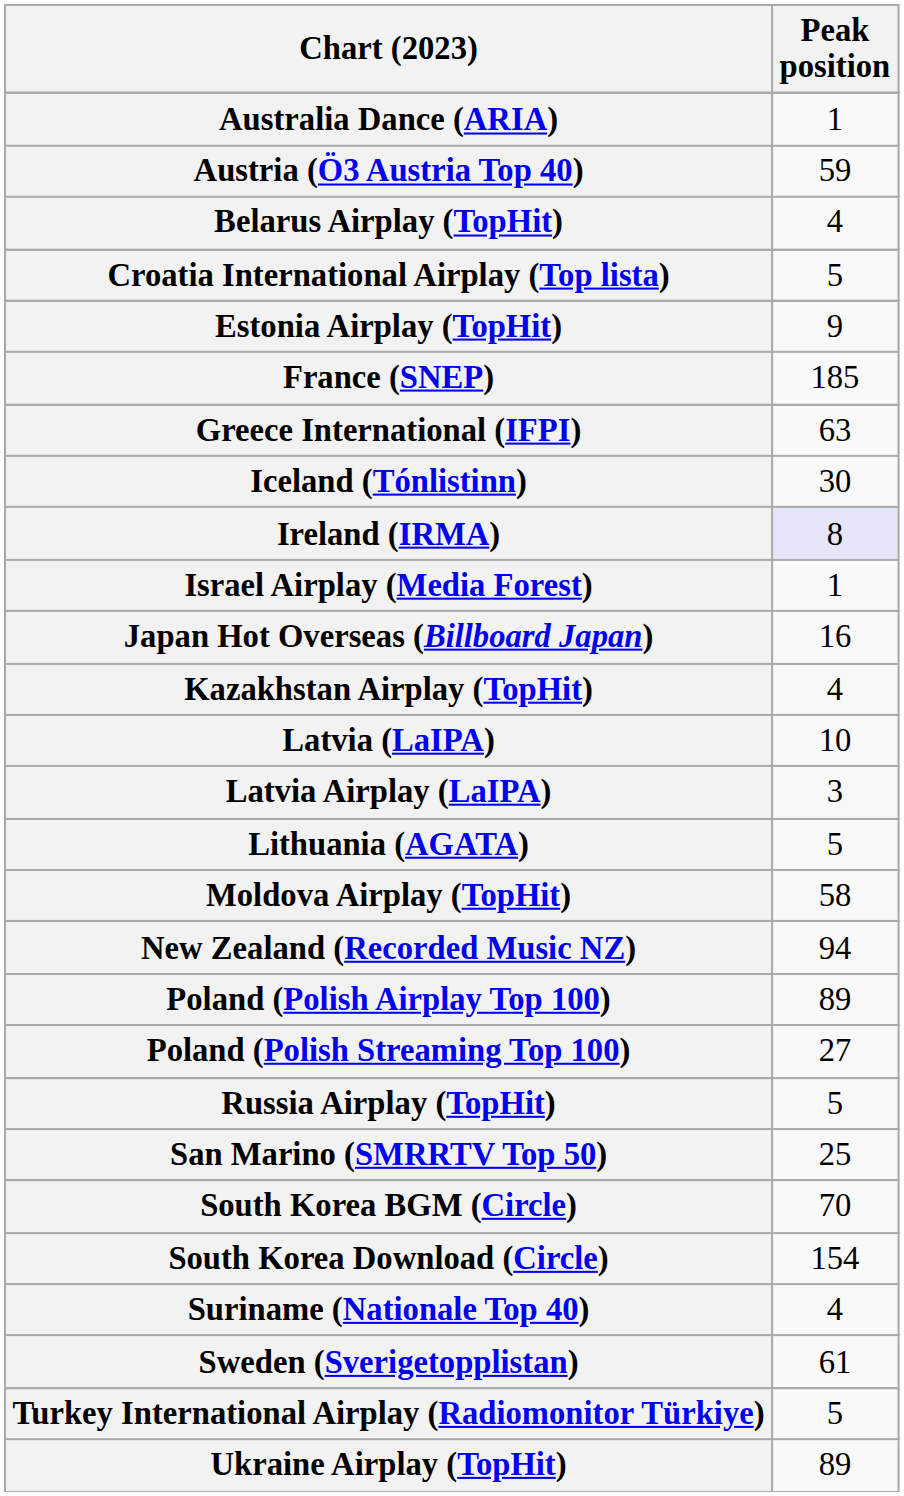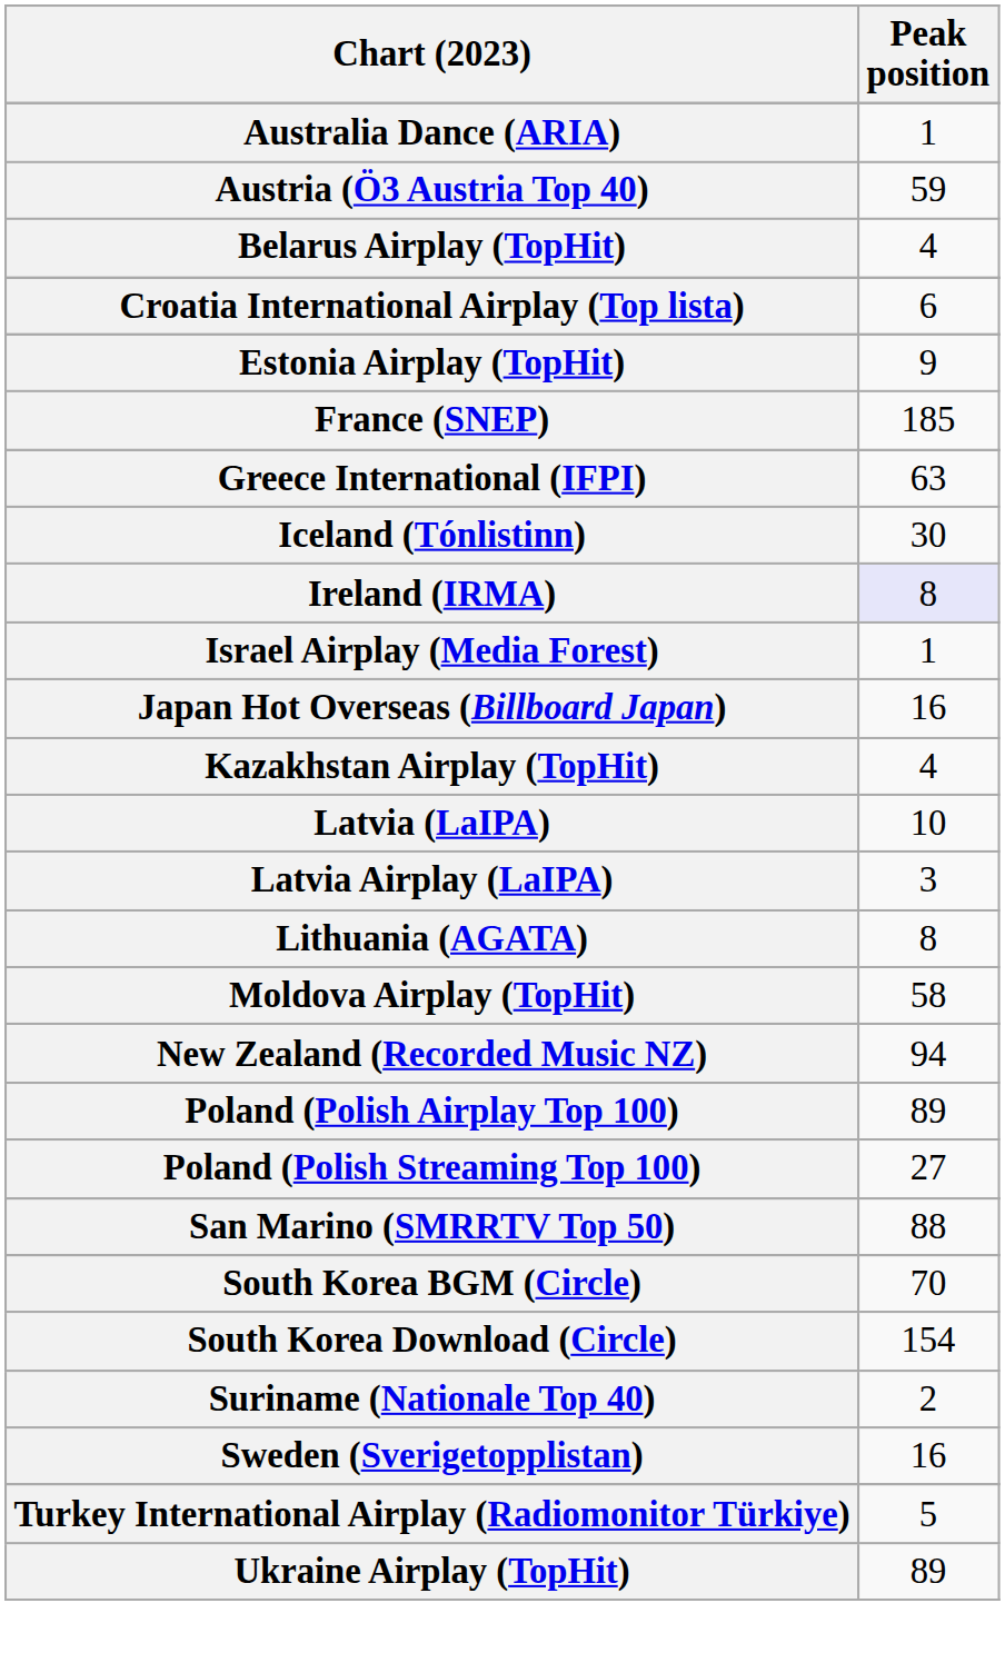 <table class="wikitable sortable plainrowheaders" style="text-align:center">
 <tr>
 <th scope="col">Chart (2023)</th>
 <th scope="col">Peak<br>position</th>
 </tr>
 <tr>
 </tr>
 <tr>
 <th scope="row">Australia Dance (<a href='#'>ARIA</a>)</th>
 <td>1</td>
 </tr>
 <tr>
 <th scope="row">Austria (<a href='#'>Ö3 Austria Top 40</a>)</th>
 <td>59</td>
 </tr>
 <tr>
 <th scope="row">Belarus Airplay (<a href='#'>TopHit</a>)</th>
 <td>4</td>
 </tr>
 <tr>
 </tr>
 <tr>
 </tr>
 <tr>
 </tr>
 <tr>
 <th scope="row">Croatia International Airplay (<a href='#'>Top lista</a>)</th>
-<td>5</td>
+<td>6</td>
 </tr>
 <tr>
 </tr>
 <tr>
 <th scope="row">Estonia Airplay (<a href='#'>TopHit</a>)</th>
 <td>9</td>
 </tr>
 <tr>
 <th scope="row">France (<a href='#'>SNEP</a>)</th>
 <td>185</td>
 </tr>
 <tr>
 </tr>
 <tr>
 </tr>
 <tr>
 <th scope="row">Greece International (<a href='#'>IFPI</a>)</th>
 <td>63</td>
 </tr>
 <tr>
 <th scope="row">Iceland (<a href='#'>Tónlistinn</a>)</th>
 <td>30</td>
 </tr>
 <tr>
 <th scope="row">Ireland (<a href='#'>IRMA</a>)</th>
 <td style="background: lavender;">8</td>
 </tr>
 <tr>
 <th scope="row">Israel Airplay (<a href='#'>Media Forest</a>)</th>
 <td>1</td>
 </tr>
 <tr>
 <th scope="row">Japan Hot Overseas (<em><a href='#'>Billboard Japan</a></em>)</th>
 <td>16</td>
 </tr>
 <tr>
 <th scope="row">Kazakhstan Airplay (<a href='#'>TopHit</a>)</th>
 <td>4</td>
 </tr>
 <tr>
 <th scope="row">Latvia (<a href='#'>LaIPA</a>)</th>
 <td>10</td>
 </tr>
 <tr>
 <th scope="row">Latvia Airplay (<a href='#'>LaIPA</a>)</th>
 <td>3</td>
 </tr>
 <tr>
 <th scope="row">Lithuania (<a href='#'>AGATA</a>)</th>
-<td>5</td>
+<td>8</td>
 </tr>
 <tr>
 <th scope="row">Moldova Airplay (<a href='#'>TopHit</a>)</th>
 <td>58</td>
 </tr>
 <tr>
 </tr>
 <tr>
 </tr>
 <tr>
 <th scope="row">New Zealand (<a href='#'>Recorded Music NZ</a>)</th>
 <td>94</td>
 </tr>
 <tr>
 <th scope="row">Poland (<a href='#'>Polish Airplay Top 100</a>)</th>
 <td>89</td>
 </tr>
 <tr>
 <th scope="row">Poland (<a href='#'>Polish Streaming Top 100</a>)</th>
 <td>27</td>
 </tr>
 <tr>
 </tr>
 <tr>
-<th scope="row">Russia Airplay (<a href='#'>TopHit</a>)</th>
-<td>5</td>
-</tr>
-<tr>
 <th scope="row">San Marino (<a href='#'>SMRRTV Top 50</a>)</th>
-<td>25</td>
+<td>88</td>
 </tr>
 <tr>
 </tr>
 <tr>
 <th scope="row">South Korea BGM (<a href='#'>Circle</a>)</th>
 <td>70</td>
 </tr>
 <tr>
 <th scope="row">South Korea Download (<a href='#'>Circle</a>)</th>
 <td>154</td>
 </tr>
 <tr>
 <th scope="row">Suriname (<a href='#'>Nationale Top 40</a>)</th>
-<td>4</td>
+<td>2</td>
 </tr>
 <tr>
 <th scope="row">Sweden (<a href='#'>Sverigetopplistan</a>)</th>
-<td>61</td>
+<td>16</td>
 </tr>
 <tr>
 </tr>
 <tr>
 <th scope="row">Turkey International Airplay (<a href='#'>Radiomonitor Türkiye</a>)</th>
 <td>5</td>
 </tr>
 <tr>
 <th scope="row">Ukraine Airplay (<a href='#'>TopHit</a>)</th>
 <td>89</td>
 </tr>
 <tr>
 </tr>
 <tr>
 </tr>
 <tr>
 </tr>
 </table>
